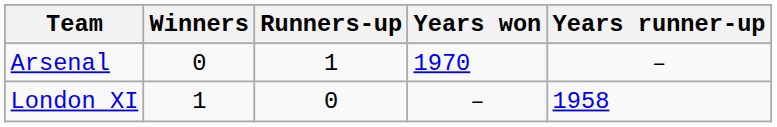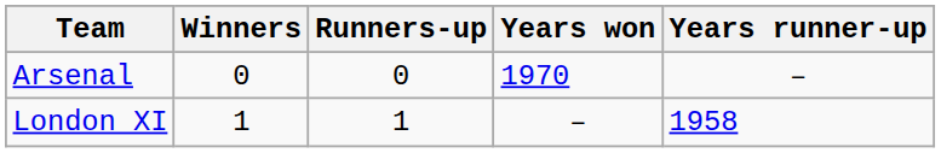 <table class="wikitable sortable">
 <tr>
 <th>Team</th>
 <th>Winners</th>
 <th>Runners-up</th>
 <th class="unsortable">Years won</th>
 <th class="unsortable">Years runner-up</th>
 </tr>
 <tr>
 <td><a href='#'>Arsenal</a></td>
 <td style="text-align:center;">0</td>
-<td style="text-align:center;">1</td>
+<td style="text-align:center;">0</td>
 <td><a href='#'>1970</a></td>
 <td align=center>–</td>
 </tr>
 <tr>
 <td><a href='#'>London XI</a></td>
 <td style="text-align:center;">1</td>
-<td style="text-align:center;">0</td>
+<td style="text-align:center;">1</td>
 <td align=center>–</td>
 <td><a href='#'>1958</a></td>
 </tr>
 </table>
